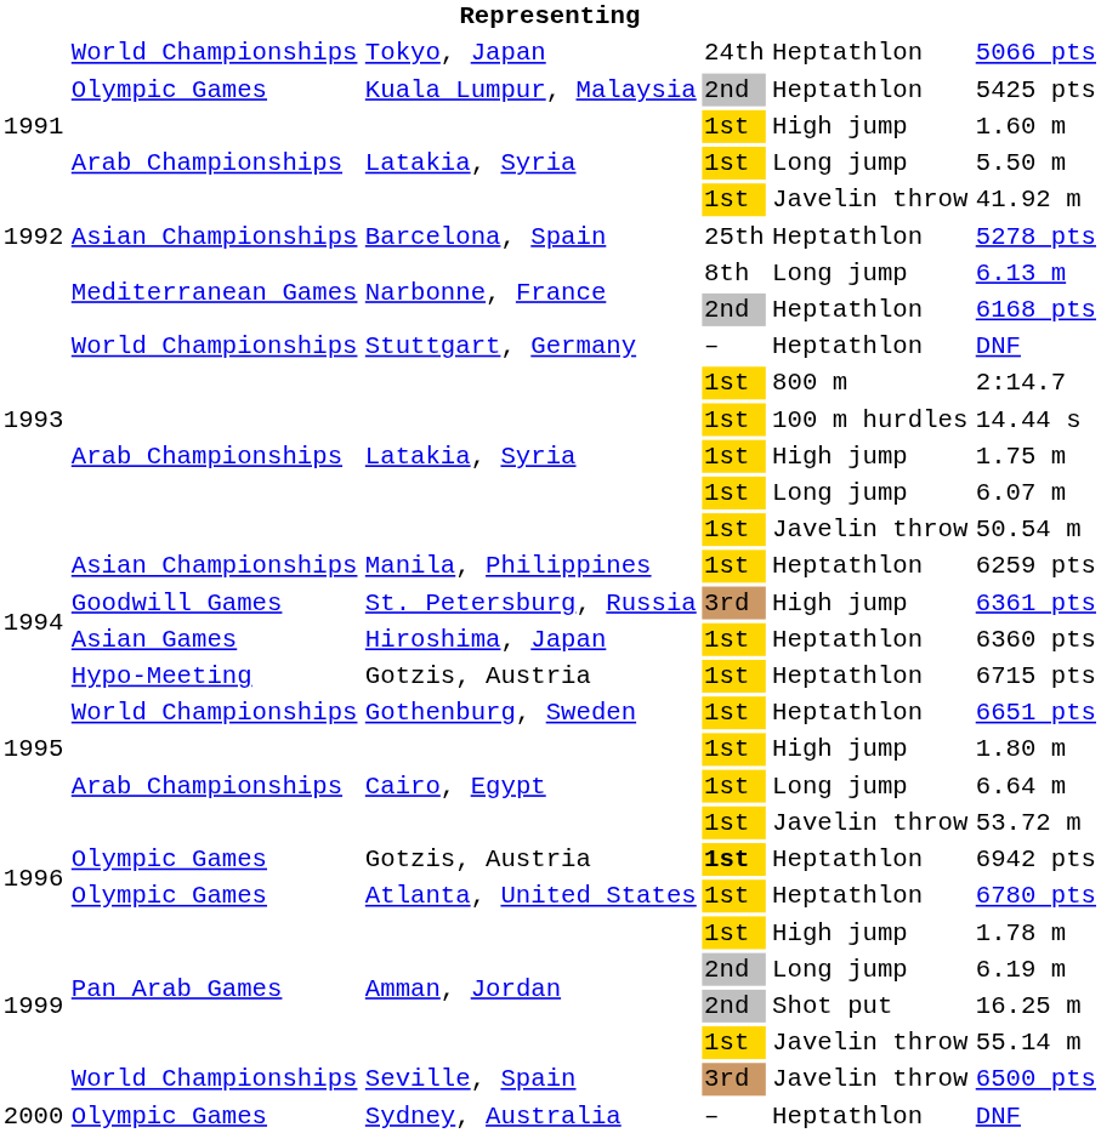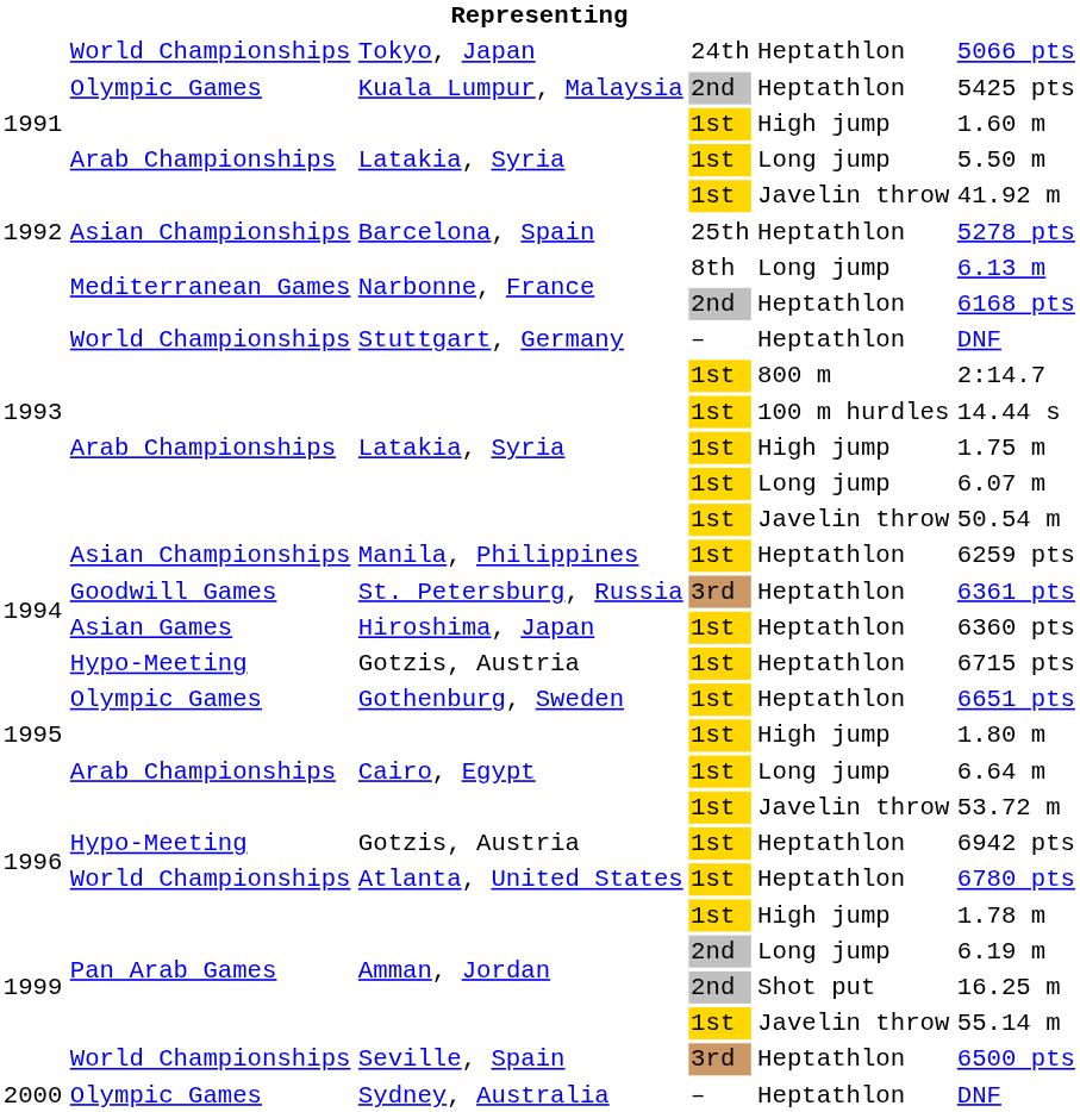 <table>
 <tr>
 <th colspan="6">Representing </th>
 </tr>
 <tr>
 <td rowspan=5>1991</td>
 <td><a href='#'>World Championships</a></td>
 <td><a href='#'>Tokyo</a>, <a href='#'>Japan</a></td>
 <td>24th</td>
 <td>Heptathlon</td>
 <td><a href='#'>5066 pts</a></td>
 </tr>
 <tr>
 <td><a href='#'>Olympic Games</a></td>
 <td><a href='#'>Kuala Lumpur</a>, <a href='#'>Malaysia</a></td>
 <td bgcolor=silver>2nd</td>
 <td>Heptathlon</td>
 <td>5425 pts</td>
 </tr>
 <tr>
 <td rowspan=3><a href='#'>Arab Championships</a></td>
 <td rowspan=3><a href='#'>Latakia</a>, <a href='#'>Syria</a></td>
 <td bgcolor=gold>1st</td>
 <td>High jump</td>
 <td>1.60 m</td>
 </tr>
 <tr>
 <td bgcolor=gold>1st</td>
 <td>Long jump</td>
 <td>5.50 m</td>
 </tr>
 <tr>
 <td bgcolor=gold>1st</td>
 <td>Javelin throw</td>
 <td>41.92 m</td>
 </tr>
 <tr>
 <td>1992</td>
 <td><a href='#'>Asian Championships</a></td>
 <td><a href='#'>Barcelona</a>, <a href='#'>Spain</a></td>
 <td>25th</td>
 <td>Heptathlon</td>
 <td><a href='#'>5278 pts</a></td>
 </tr>
 <tr>
 <td rowspan=9>1993</td>
 <td rowspan=2><a href='#'>Mediterranean Games</a></td>
 <td rowspan=2><a href='#'>Narbonne</a>, <a href='#'>France</a></td>
 <td>8th</td>
 <td>Long jump</td>
 <td><a href='#'>6.13 m</a></td>
 </tr>
 <tr>
 <td bgcolor=silver>2nd</td>
 <td>Heptathlon</td>
 <td><a href='#'>6168 pts</a></td>
 </tr>
 <tr>
 <td><a href='#'>World Championships</a></td>
 <td><a href='#'>Stuttgart</a>, <a href='#'>Germany</a></td>
 <td>–</td>
 <td>Heptathlon</td>
 <td><a href='#'>DNF</a></td>
 </tr>
 <tr>
 <td rowspan=5><a href='#'>Arab Championships</a></td>
 <td rowspan=5><a href='#'>Latakia</a>, <a href='#'>Syria</a></td>
 <td bgcolor=gold>1st</td>
 <td>800 m</td>
 <td>2:14.7</td>
 </tr>
 <tr>
 <td bgcolor=gold>1st</td>
 <td>100 m hurdles</td>
 <td>14.44 s</td>
 </tr>
 <tr>
 <td bgcolor=gold>1st</td>
 <td>High jump</td>
 <td>1.75 m</td>
 </tr>
 <tr>
 <td bgcolor=gold>1st</td>
 <td>Long jump</td>
 <td>6.07 m</td>
 </tr>
 <tr>
 <td bgcolor=gold>1st</td>
 <td>Javelin throw</td>
 <td>50.54 m</td>
 </tr>
 <tr>
 <td><a href='#'>Asian Championships</a></td>
 <td><a href='#'>Manila</a>, <a href='#'>Philippines</a></td>
 <td bgcolor=gold>1st</td>
 <td>Heptathlon</td>
 <td>6259 pts</td>
 </tr>
 <tr>
 <td rowspan=2>1994</td>
 <td><a href='#'>Goodwill Games</a></td>
 <td><a href='#'>St. Petersburg</a>, <a href='#'>Russia</a></td>
 <td bgcolor=cc9966>3rd</td>
-<td>High jump</td>
+<td>Heptathlon</td>
 <td><a href='#'>6361 pts</a></td>
 </tr>
 <tr>
 <td><a href='#'>Asian Games</a></td>
 <td><a href='#'>Hiroshima</a>, <a href='#'>Japan</a></td>
 <td bgcolor=gold>1st</td>
 <td>Heptathlon</td>
 <td>6360 pts</td>
 </tr>
 <tr>
 <td rowspan=5>1995</td>
 <td><a href='#'>Hypo-Meeting</a></td>
 <td>Gotzis, Austria</td>
 <td bgcolor=gold>1st</td>
 <td>Heptathlon</td>
 <td>6715 pts</td>
 </tr>
 <tr>
-<td><a href='#'>World Championships</a></td>
+<td><a href='#'>Olympic Games</a></td>
 <td><a href='#'>Gothenburg</a>, <a href='#'>Sweden</a></td>
 <td bgcolor=gold>1st</td>
 <td>Heptathlon</td>
 <td><a href='#'>6651 pts</a></td>
 </tr>
 <tr>
 <td rowspan=3><a href='#'>Arab Championships</a></td>
 <td rowspan=3><a href='#'>Cairo</a>, <a href='#'>Egypt</a></td>
 <td bgcolor=gold>1st</td>
 <td>High jump</td>
 <td>1.80 m</td>
 </tr>
 <tr>
 <td bgcolor=gold>1st</td>
 <td>Long jump</td>
 <td>6.64 m</td>
 </tr>
 <tr>
 <td bgcolor=gold>1st</td>
 <td>Javelin throw</td>
 <td>53.72 m</td>
 </tr>
 <tr>
 <td rowspan=2>1996</td>
-<td><a href='#'>Olympic Games</a></td>
+<td><a href='#'>Hypo-Meeting</a></td>
 <td>Gotzis, Austria</td>
-<td bgcolor=gold><strong>1st</strong></td>
+<td bgcolor=gold>1st</td>
 <td>Heptathlon</td>
 <td>6942 pts</td>
 </tr>
 <tr>
-<td><a href='#'>Olympic Games</a></td>
+<td><a href='#'>World Championships</a></td>
 <td><a href='#'>Atlanta</a>, <a href='#'>United States</a></td>
 <td bgcolor=gold>1st</td>
 <td>Heptathlon</td>
 <td><a href='#'>6780 pts</a></td>
 </tr>
 <tr>
 <td rowspan=5>1999</td>
 <td rowspan=4><a href='#'>Pan Arab Games</a></td>
 <td rowspan=4><a href='#'>Amman</a>, <a href='#'>Jordan</a></td>
 <td bgcolor=gold>1st</td>
 <td>High jump</td>
 <td>1.78 m</td>
 </tr>
 <tr>
 <td bgcolor=silver>2nd</td>
 <td>Long jump</td>
 <td>6.19 m</td>
 </tr>
 <tr>
 <td bgcolor=silver>2nd</td>
 <td>Shot put</td>
 <td>16.25 m</td>
 </tr>
 <tr>
 <td bgcolor=gold>1st</td>
 <td>Javelin throw</td>
 <td>55.14 m</td>
 </tr>
 <tr>
 <td><a href='#'>World Championships</a></td>
 <td><a href='#'>Seville</a>, <a href='#'>Spain</a></td>
 <td bgcolor=cc9966>3rd</td>
-<td>Javelin throw</td>
+<td>Heptathlon</td>
 <td><a href='#'>6500 pts</a></td>
 </tr>
 <tr>
 <td>2000</td>
 <td><a href='#'>Olympic Games</a></td>
 <td><a href='#'>Sydney</a>, <a href='#'>Australia</a></td>
 <td>–</td>
 <td>Heptathlon</td>
 <td><a href='#'>DNF</a></td>
 </tr>
 </table>
